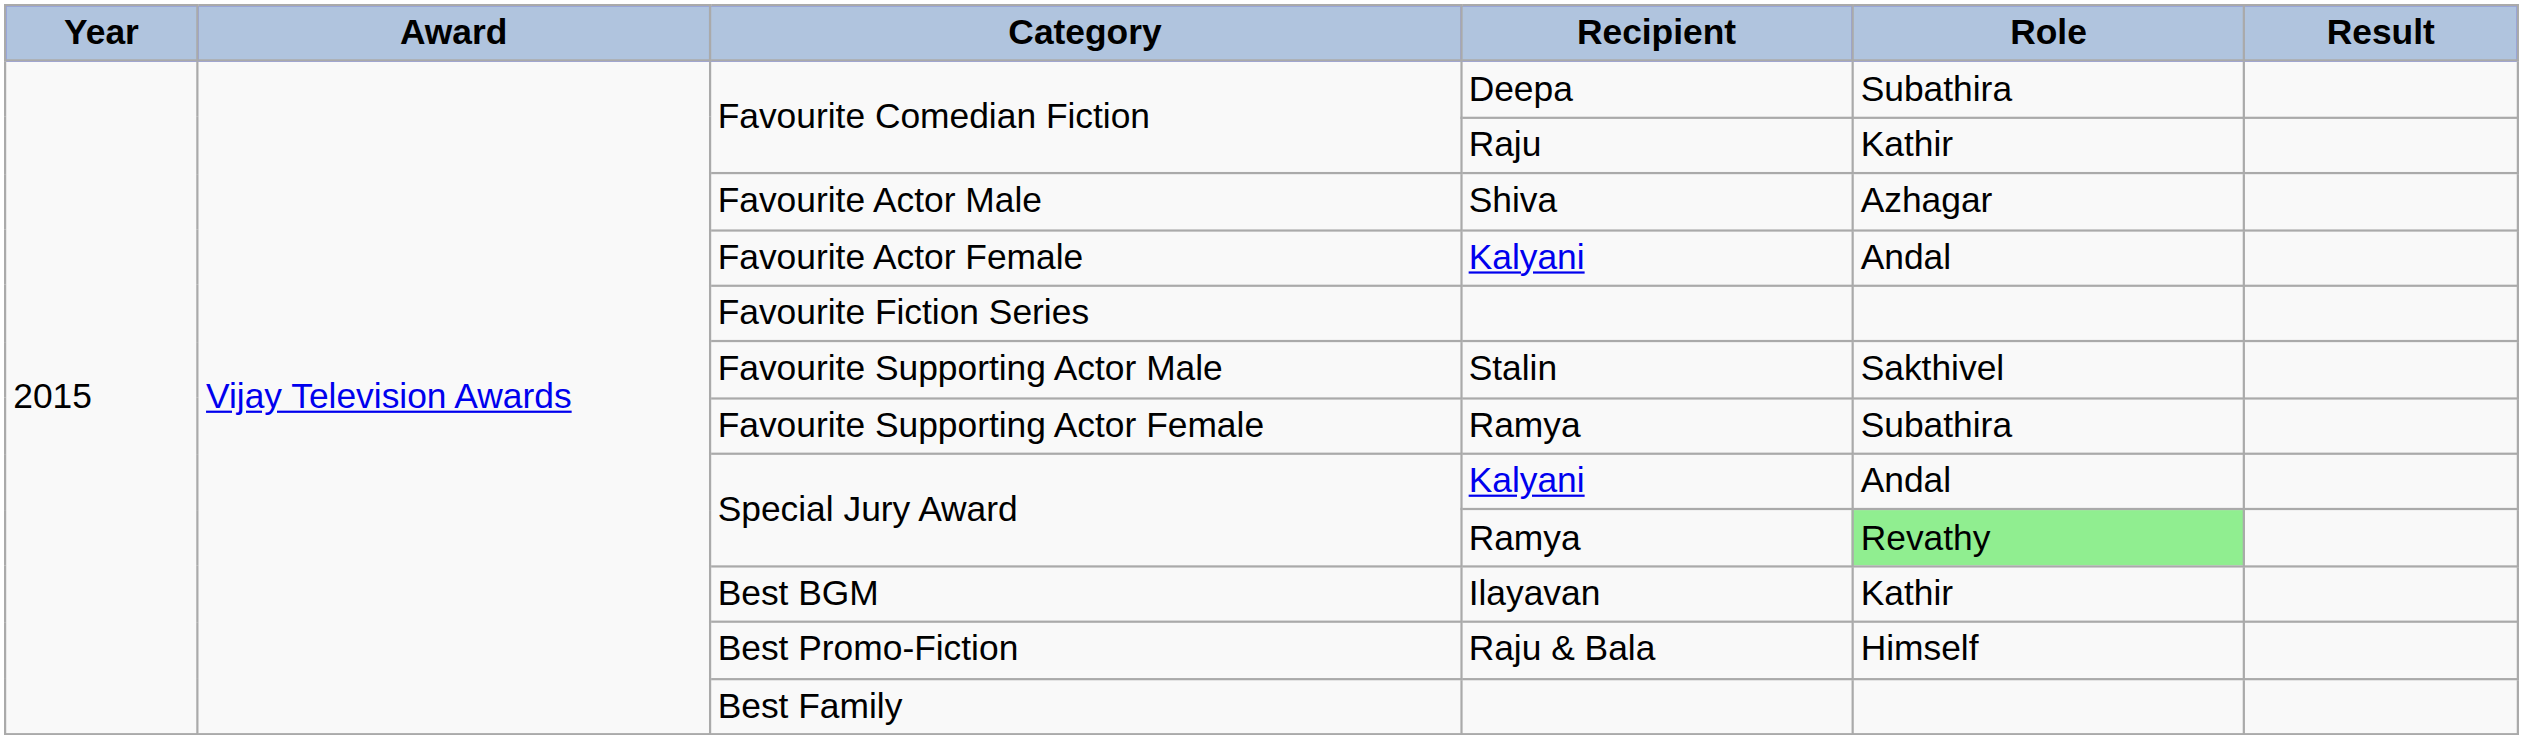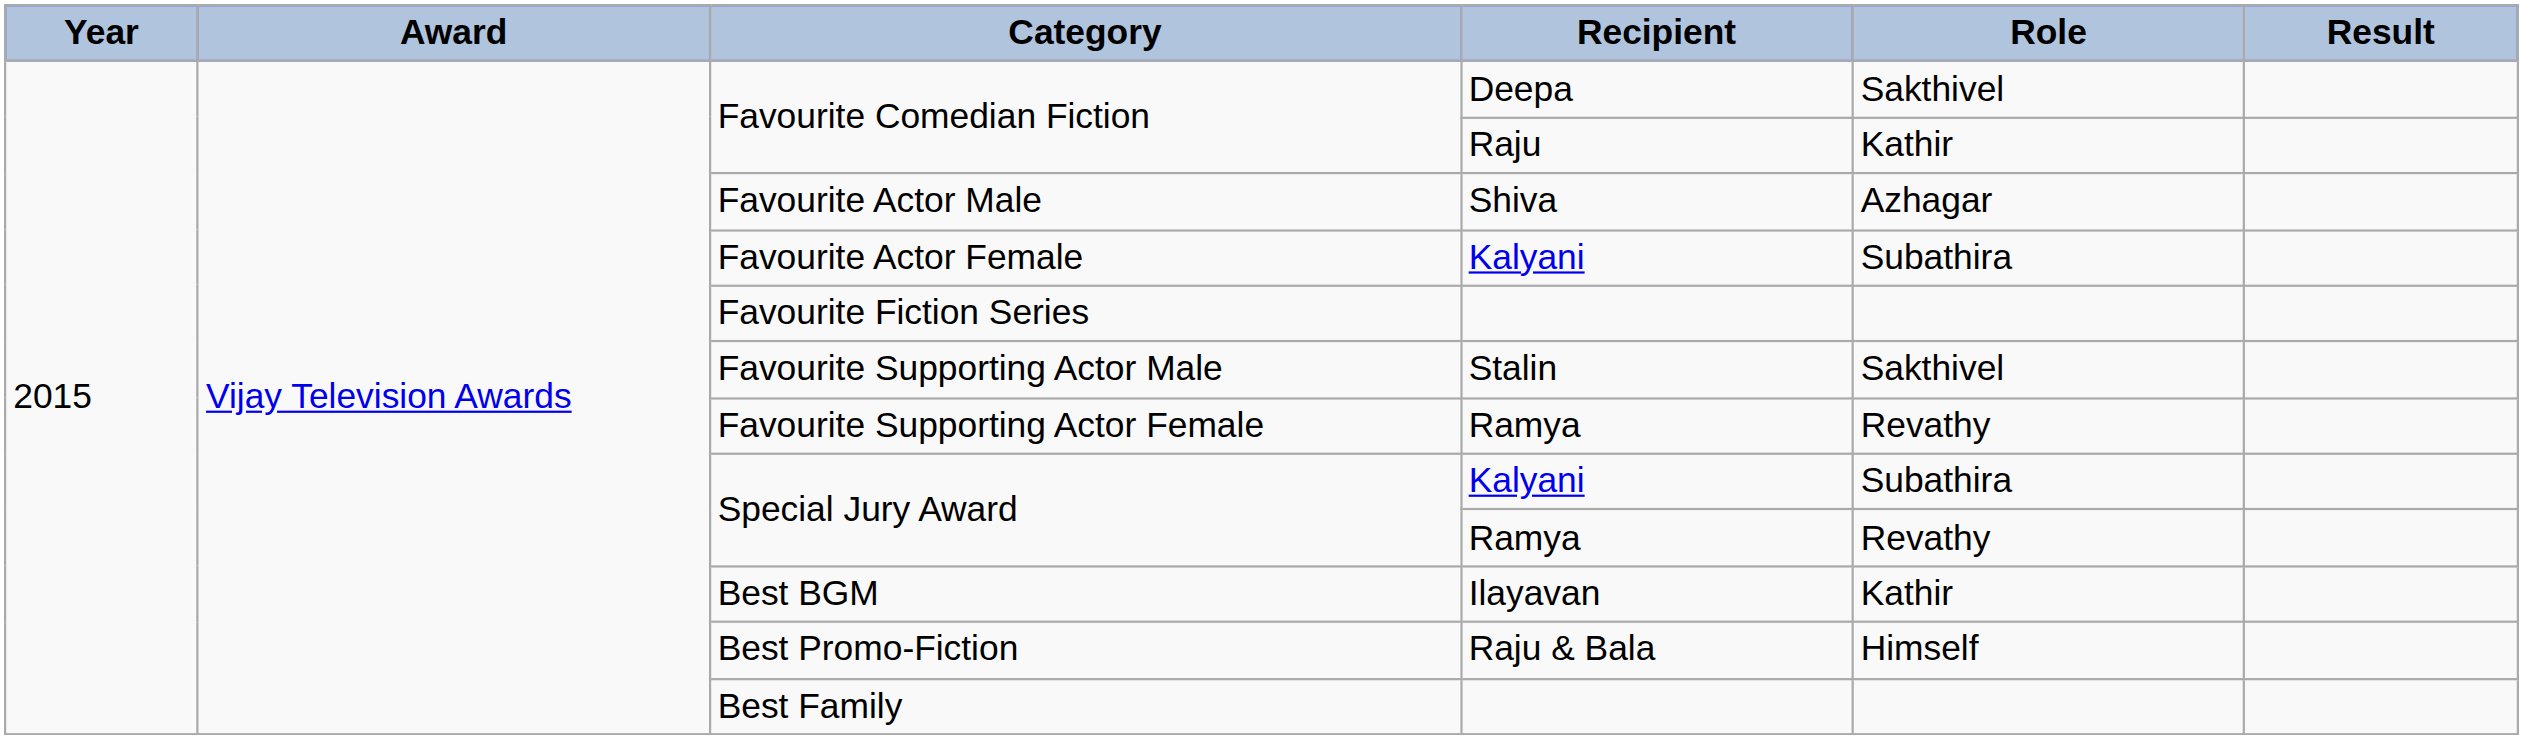 <table class="wikitable" width="90%">
 <tr bgcolor="blue">
 <th style="width:25pt; background:LightSteelBlue;">Year</th>
 <th style="width:80pt; background:LightSteelBlue;">Award</th>
 <th style="width:120pt; background:LightSteelBlue;">Category</th>
 <th style="width:60pt; background:LightSteelBlue;">Recipient</th>
 <th style="width:60pt; background:LightSteelBlue;">Role</th>
 <th style="width:40pt; background:LightSteelBlue;">Result</th>
 </tr>
 <tr>
 <td rowspan="12">2015</td>
 <td rowspan="12"><a href='#'>Vijay Television Awards</a></td>
 <td rowspan="2">Favourite Comedian Fiction</td>
 <td>Deepa</td>
-<td>Subathira</td>
+<td>Sakthivel</td>
 <td></td>
 </tr>
 <tr>
 <td>Raju</td>
 <td>Kathir</td>
 <td></td>
 </tr>
 <tr>
 <td>Favourite Actor Male</td>
 <td>Shiva</td>
 <td>Azhagar</td>
 <td></td>
 </tr>
 <tr>
 <td>Favourite Actor Female</td>
 <td><a href='#'>Kalyani</a></td>
-<td>Andal</td>
+<td>Subathira</td>
 <td></td>
 </tr>
 <tr>
 <td>Favourite Fiction Series</td>
 <td></td>
 <td></td>
 <td></td>
 </tr>
 <tr>
 <td>Favourite Supporting Actor Male</td>
 <td>Stalin</td>
 <td>Sakthivel</td>
 <td></td>
 </tr>
 <tr>
 <td>Favourite Supporting Actor Female</td>
 <td>Ramya</td>
-<td>Subathira</td>
+<td>Revathy</td>
 <td></td>
 </tr>
 <tr>
 <td rowspan="2">Special Jury Award</td>
 <td><a href='#'>Kalyani</a></td>
-<td>Andal</td>
+<td>Subathira</td>
 <td></td>
 </tr>
 <tr>
 <td>Ramya</td>
-<td style="background: lightgreen;">Revathy</td>
+<td>Revathy</td>
 <td></td>
 </tr>
 <tr>
 <td>Best BGM</td>
 <td>Ilayavan</td>
 <td>Kathir</td>
 <td></td>
 </tr>
 <tr>
 <td>Best Promo-Fiction</td>
 <td>Raju & Bala</td>
 <td>Himself</td>
 <td></td>
 </tr>
 <tr>
 <td>Best Family</td>
 <td></td>
 <td></td>
 <td></td>
 </tr>
 <tr>
 </tr>
 </table>
